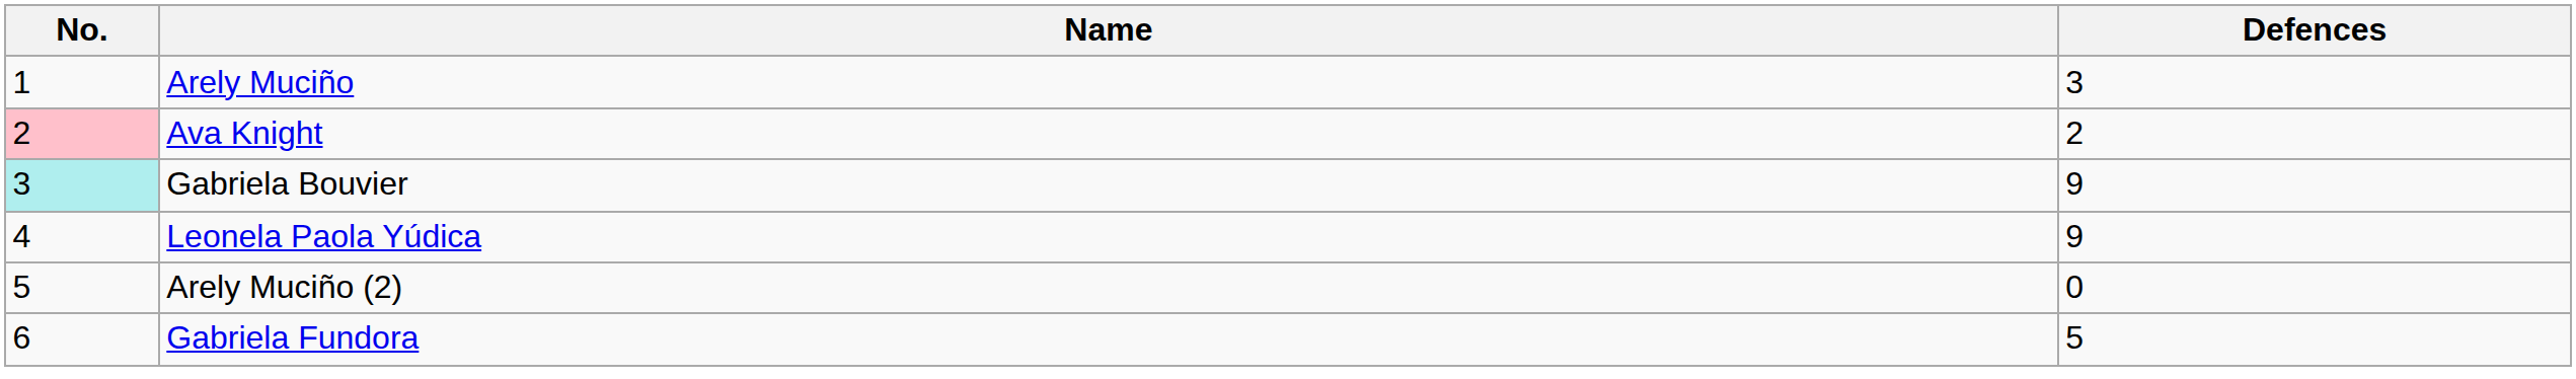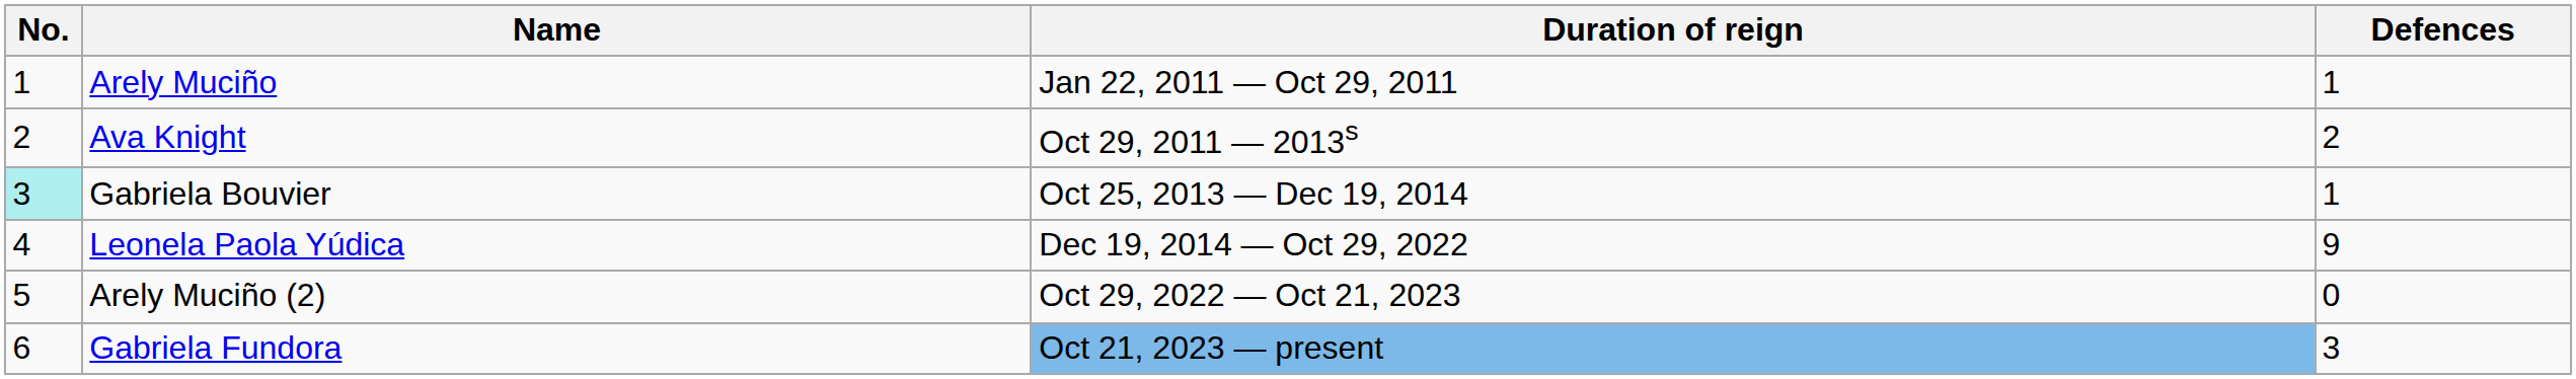 <table class="wikitable" width=80%>
 <tr>
 <th width=3%>No.</th>
 <th width=37%>Name</th>
+<th width=50%>Duration of reign</th>
 <th width=10%>Defences</th>
 </tr>
 <tr>
 <td>1</td>
 <td align=left> <a href='#'>Arely Muciño</a></td>
-<td>3</td>
+<td>Jan 22, 2011 — Oct 29, 2011</td>
+<td>1</td>
 </tr>
 <tr>
-<td style="background: pink;">2</td>
+<td>2</td>
 <td align=left> <a href='#'>Ava Knight</a></td>
+<td>Oct 29, 2011 — 2013<sup>s</sup></td>
 <td>2</td>
 </tr>
 <tr>
 <td style="background: paleturquoise;">3</td>
 <td align=left> Gabriela Bouvier</td>
-<td>9</td>
+<td>Oct 25, 2013 — Dec 19, 2014</td>
+<td>1</td>
 </tr>
 <tr>
 <td>4</td>
 <td align=left> <a href='#'>Leonela Paola Yúdica</a></td>
+<td>Dec 19, 2014 — Oct 29, 2022</td>
 <td>9</td>
 </tr>
 <tr>
 <td>5</td>
 <td align=left> Arely Muciño (2)</td>
+<td>Oct 29, 2022 — Oct 21, 2023</td>
 <td>0</td>
 </tr>
 <tr>
 <td>6</td>
 <td align=left> <a href='#'>Gabriela Fundora</a></td>
-<td>5</td>
+<td style="background:#7CB9E8;" width=5px>Oct 21, 2023 — present</td>
+<td>3</td>
 </tr>
 </table>
